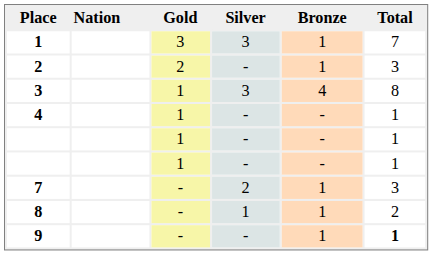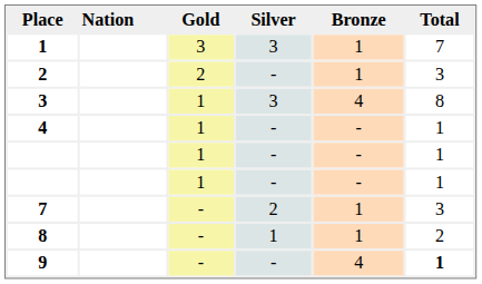 <table style="border-style:solid;border-width:1px;border-color:#808080;background-color:#EFEFEF" cellspacing="2" cellpadding="2" width="420px">
 <tr bgcolor="#EFEFEF">
 <th align="center">Place</th>
 <th align="left">Nation</th>
 <th align="center">Gold</th>
 <th align="center">Silver</th>
 <th align="center">Bronze</th>
 <th align="center">Total</th>
 </tr>
 <tr align="center" valign="top" bgcolor="#FFFFFF">
 <th>1</th>
 <td align="left"></td>
 <td style="background:#F7F6A8;">3</td>
 <td style="background:#DCE5E5;">3</td>
 <td style="background:#FFDAB9;">1</td>
 <td>7</td>
 </tr>
 <tr align="center" valign="top" bgcolor="#FFFFFF">
 <th>2</th>
 <td align="left"></td>
 <td style="background:#F7F6A8;">2</td>
 <td style="background:#DCE5E5;">-</td>
 <td style="background:#FFDAB9;">1</td>
 <td>3</td>
 </tr>
 <tr align="center" valign="top" bgcolor="#FFFFFF">
 <th>3</th>
 <td align="left"></td>
 <td style="background:#F7F6A8;">1</td>
 <td style="background:#DCE5E5;">3</td>
 <td style="background:#FFDAB9;">4</td>
 <td>8</td>
 </tr>
 <tr align="center" valign="top" bgcolor="#FFFFFF">
 <th>4</th>
 <td align="left"></td>
 <td style="background:#F7F6A8;">1</td>
 <td style="background:#DCE5E5;">-</td>
 <td style="background:#FFDAB9;">-</td>
 <td>1</td>
 </tr>
 <tr align="center" valign="top" bgcolor="#FFFFFF">
 <th></th>
 <td align="left"></td>
 <td style="background:#F7F6A8;">1</td>
 <td style="background:#DCE5E5;">-</td>
 <td style="background:#FFDAB9;">-</td>
 <td>1</td>
 </tr>
 <tr align="center" valign="top" bgcolor="#FFFFFF">
 <th></th>
 <td align="left"></td>
 <td style="background:#F7F6A8;">1</td>
 <td style="background:#DCE5E5;">-</td>
 <td style="background:#FFDAB9;">-</td>
 <td>1</td>
 </tr>
 <tr align="center" valign="top" bgcolor="#FFFFFF">
 <th>7</th>
 <td align="left"></td>
 <td style="background:#F7F6A8;">-</td>
 <td style="background:#DCE5E5;">2</td>
 <td style="background:#FFDAB9;">1</td>
 <td>3</td>
 </tr>
 <tr align="center" valign="top" bgcolor="#FFFFFF">
 <th>8</th>
 <td align="left"></td>
 <td style="background:#F7F6A8;">-</td>
 <td style="background:#DCE5E5;">1</td>
 <td style="background:#FFDAB9;">1</td>
 <td>2</td>
 </tr>
 <tr align="center" valign="top" bgcolor="#FFFFFF">
 <th>9</th>
 <td align="left"></td>
 <td style="background:#F7F6A8;">-</td>
 <td style="background:#DCE5E5;">-</td>
-<td style="background:#FFDAB9;">1</td>
+<td style="background:#FFDAB9;">4</td>
 <td><strong>1</strong></td>
 </tr>
 </table>
